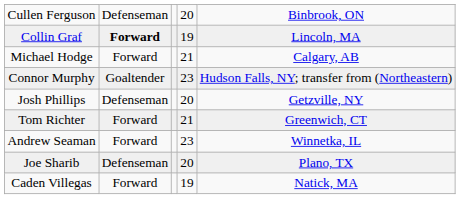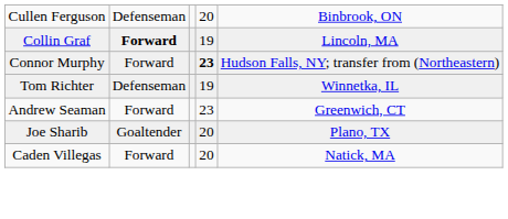 <table class="wikitable">
 <tr align="center" bgcolor="">
 <td>Cullen Ferguson</td>
 <td>Defenseman</td>
 <td></td>
 <td>20</td>
 <td><a href='#'>Binbrook, ON</a></td>
 </tr>
 <tr align="center" bgcolor="f0f0f0">
 <td><a href='#'>Collin Graf</a></td>
 <td><strong>Forward</strong></td>
 <td></td>
 <td>19</td>
 <td><a href='#'>Lincoln, MA</a></td>
 </tr>
-<tr align="center" bgcolor="">
-<td>Michael Hodge</td>
+<tr align="center" bgcolor="f0f0f0">
+<td>Connor Murphy</td>
 <td>Forward</td>
 <td></td>
-<td>21</td>
-<td><a href='#'>Calgary, AB</a></td>
-</tr>
-<tr align="center" bgcolor="f0f0f0">
-<td>Connor Murphy</td>
-<td>Goaltender</td>
-<td></td>
-<td>23</td>
+<td><strong>23</strong></td>
 <td><a href='#'>Hudson Falls, NY</a>; transfer from (<a href='#'>Northeastern</a>)</td>
-</tr>
-<tr align="center" bgcolor="">
-<td>Josh Phillips</td>
-<td>Defenseman</td>
-<td></td>
-<td>20</td>
-<td><a href='#'>Getzville, NY</a></td>
 </tr>
 <tr align="center" bgcolor="f0f0f0">
 <td>Tom Richter</td>
-<td>Forward</td>
+<td>Defenseman</td>
 <td></td>
-<td>21</td>
-<td><a href='#'>Greenwich, CT</a></td>
+<td>19</td>
+<td><a href='#'>Winnetka, IL</a></td>
 </tr>
 <tr align="center" bgcolor="">
 <td>Andrew Seaman</td>
 <td>Forward</td>
 <td></td>
 <td>23</td>
-<td><a href='#'>Winnetka, IL</a></td>
+<td><a href='#'>Greenwich, CT</a></td>
 </tr>
 <tr align="center" bgcolor="f0f0f0">
 <td>Joe Sharib</td>
-<td>Defenseman</td>
+<td>Goaltender</td>
 <td></td>
 <td>20</td>
 <td><a href='#'>Plano, TX</a></td>
 </tr>
 <tr align="center" bgcolor="">
 <td>Caden Villegas</td>
 <td>Forward</td>
 <td></td>
-<td>19</td>
+<td>20</td>
 <td><a href='#'>Natick, MA</a></td>
 </tr>
 </table>
